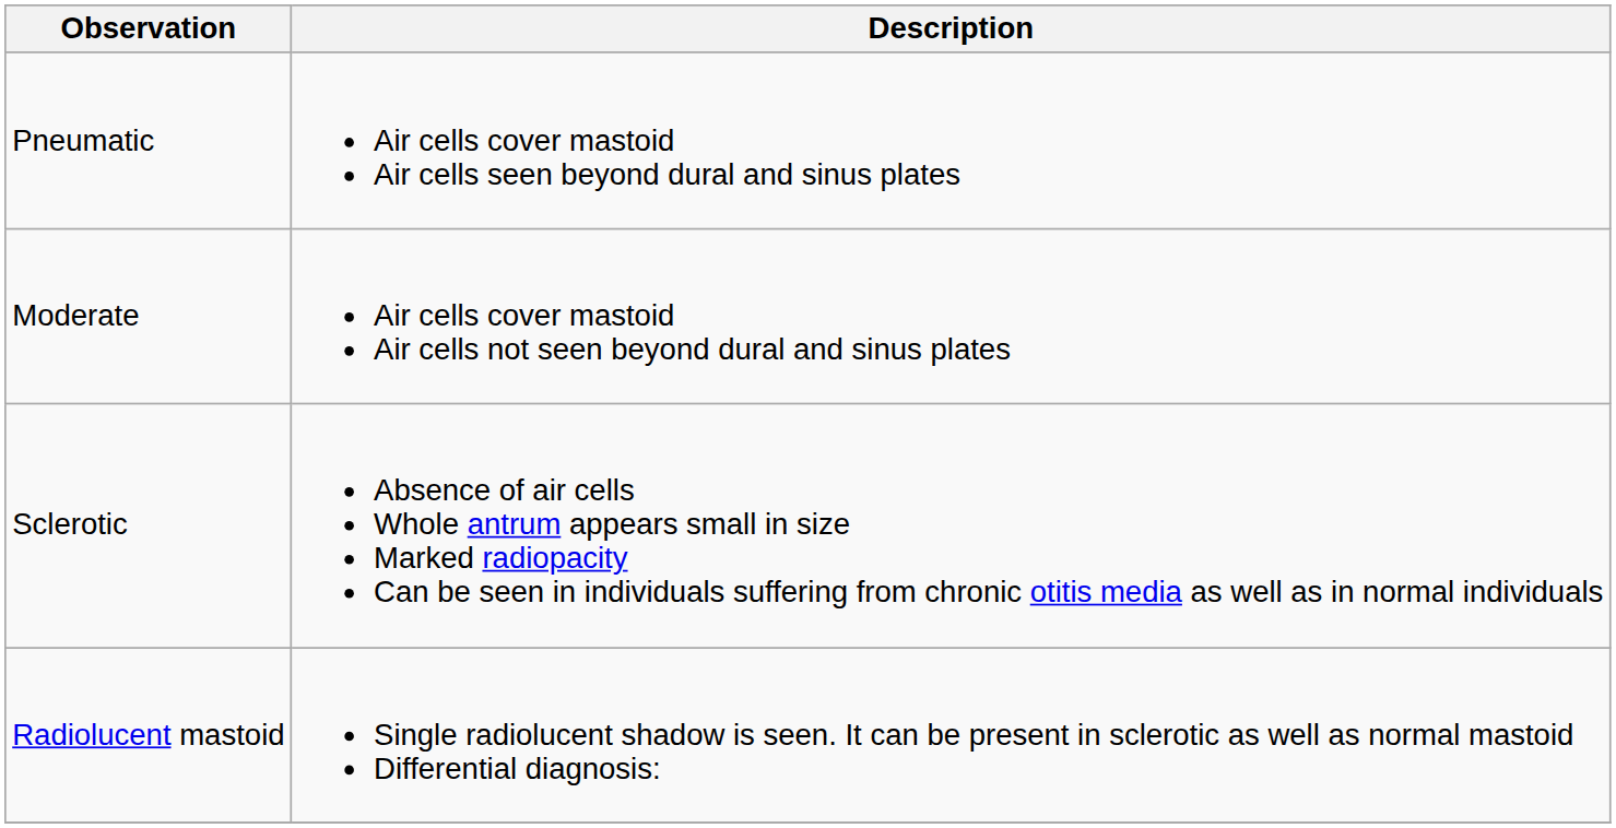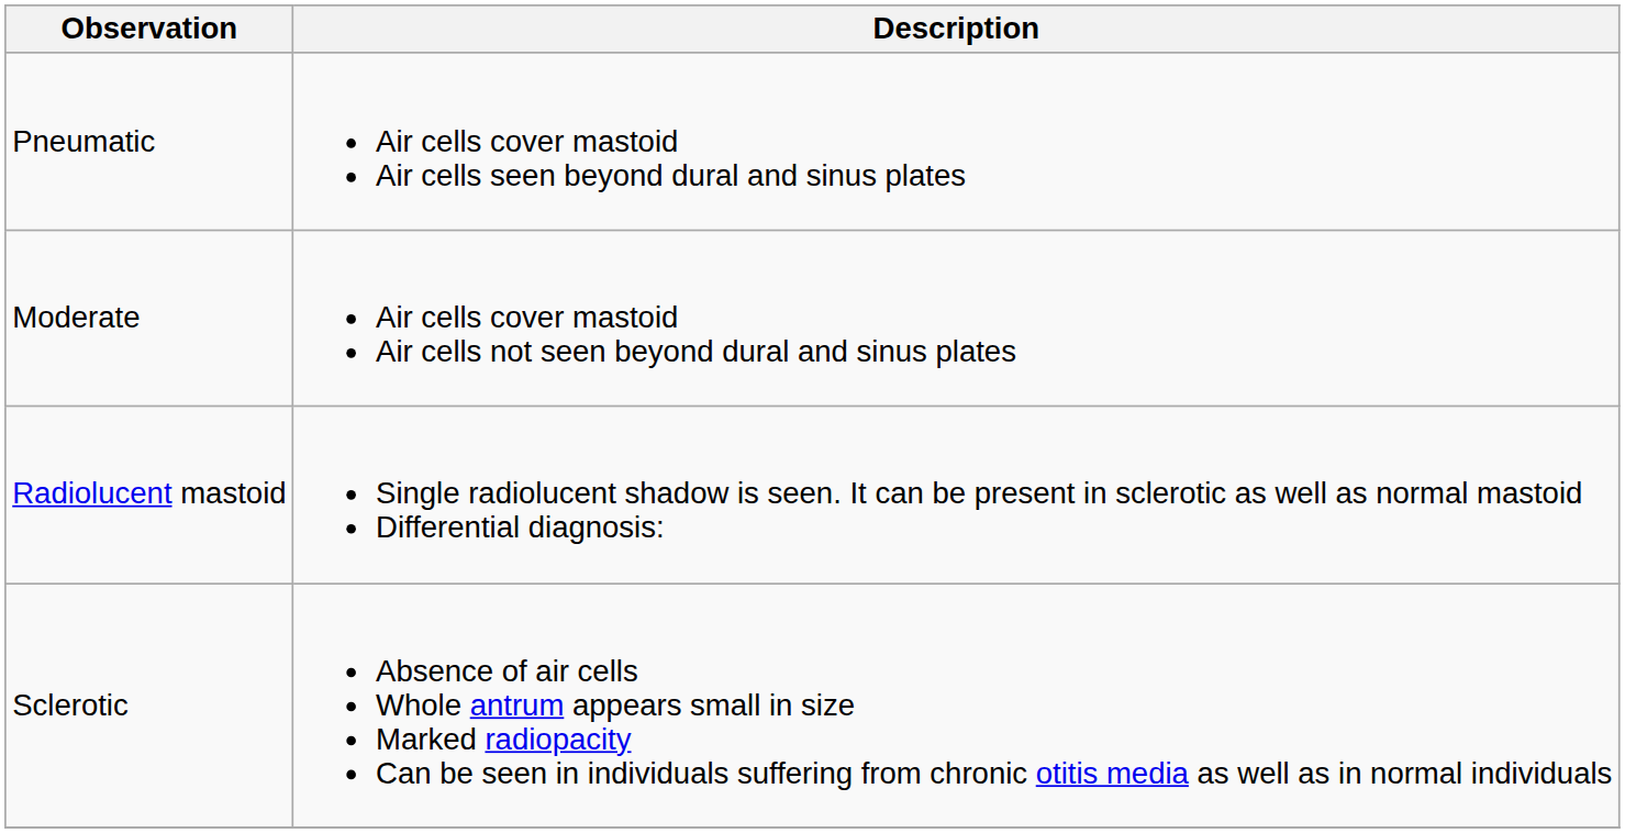 <table class="wikitable">
 <tr>
 <th>Observation</th>
 <th>Description</th>
 </tr>
 <tr>
 <td>Pneumatic</td>
 <td><br><ul><li>Air cells cover mastoid</li><li>Air cells seen beyond dural and sinus plates</li></ul></td>
 </tr>
 <tr>
 <td>Moderate</td>
 <td><br><ul><li>Air cells cover mastoid</li><li>Air cells not seen beyond dural and sinus plates</li></ul></td>
 </tr>
 <tr>
+<td><a href='#'>Radiolucent</a> mastoid</td>
+<td><br><ul><li>Single radiolucent shadow is seen. It can be present in sclerotic as well as normal mastoid</li><li>Differential diagnosis:</li></ul></td>
+</tr>
+<tr>
 <td>Sclerotic</td>
 <td><br><ul><li>Absence of air cells</li><li>Whole <a href='#'>antrum</a> appears small in size</li><li>Marked <a href='#'>radiopacity</a></li><li>Can be seen in individuals suffering from chronic <a href='#'>otitis media</a> as well as in normal individuals</li></ul></td>
 </tr>
 <tr>
-<td><a href='#'>Radiolucent</a> mastoid</td>
-<td><br><ul><li>Single radiolucent shadow is seen. It can be present in sclerotic as well as normal mastoid</li><li>Differential diagnosis:</li></ul></td>
-</tr>
-<tr>
 </tr>
 </table>
